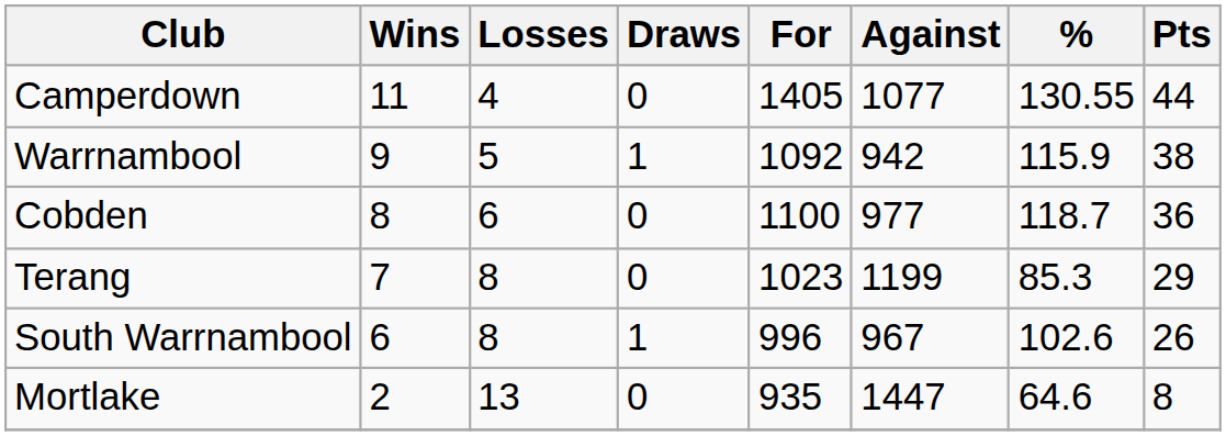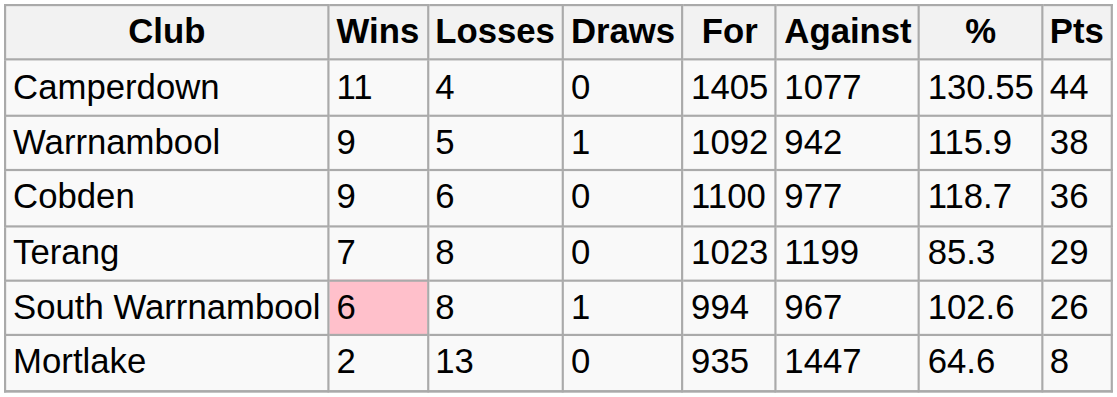 <table class="wikitable">
 <tr>
 <th>Club</th>
 <th>Wins</th>
 <th>Losses</th>
 <th>Draws</th>
 <th>For</th>
 <th>Against</th>
 <th>%</th>
 <th>Pts</th>
 </tr>
 <tr>
 <td>Camperdown</td>
 <td>11</td>
 <td>4</td>
 <td>0</td>
 <td>1405</td>
 <td>1077</td>
 <td>130.55</td>
 <td>44</td>
 </tr>
 <tr>
 <td>Warrnambool</td>
 <td>9</td>
 <td>5</td>
 <td>1</td>
 <td>1092</td>
 <td>942</td>
 <td>115.9</td>
 <td>38</td>
 </tr>
 <tr>
 <td>Cobden</td>
-<td>8</td>
+<td>9</td>
 <td>6</td>
 <td>0</td>
 <td>1100</td>
 <td>977</td>
 <td>118.7</td>
 <td>36</td>
 </tr>
 <tr>
 <td>Terang</td>
 <td>7</td>
 <td>8</td>
 <td>0</td>
 <td>1023</td>
 <td>1199</td>
 <td>85.3</td>
 <td>29</td>
 </tr>
 <tr>
 <td>South Warrnambool</td>
-<td>6</td>
+<td style="background: pink;">6</td>
 <td>8</td>
 <td>1</td>
-<td>996</td>
+<td>994</td>
 <td>967</td>
 <td>102.6</td>
 <td>26</td>
 </tr>
 <tr>
 <td>Mortlake</td>
 <td>2</td>
 <td>13</td>
 <td>0</td>
 <td>935</td>
 <td>1447</td>
 <td>64.6</td>
 <td>8</td>
 </tr>
 <tr>
 </tr>
 </table>
